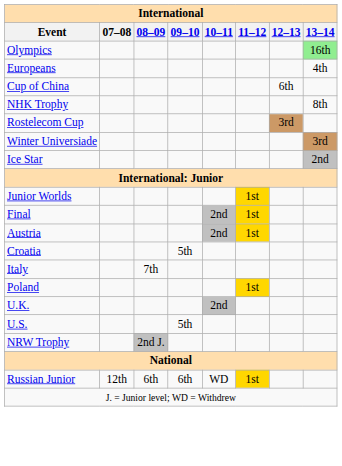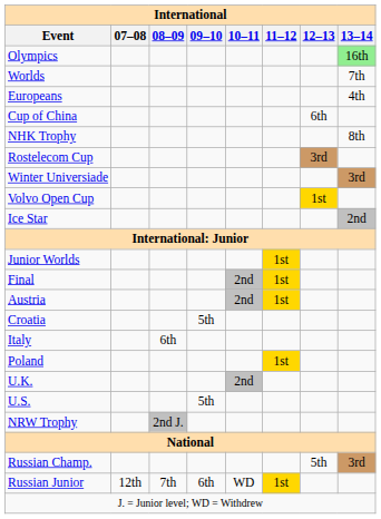 <table class="wikitable" style="text-align:center">
 <tr>
 <th style="background-color: #ffdead; " colspan=8 align=center>International</th>
 </tr>
 <tr>
 <th>Event</th>
 <th>07–08</th>
 <th><a href='#'>08–09</a></th>
 <th><a href='#'>09–10</a></th>
 <th><a href='#'>10–11</a></th>
 <th><a href='#'>11–12</a></th>
 <th><a href='#'>12–13</a></th>
 <th><a href='#'>13–14</a></th>
 </tr>
 <tr>
 <td align=left><a href='#'>Olympics</a></td>
 <td></td>
 <td></td>
 <td></td>
 <td></td>
 <td></td>
 <td></td>
 <td style="background: lightgreen;">16th</td>
+</tr>
+<tr>
+<td align=left><a href='#'>Worlds</a></td>
+<td></td>
+<td></td>
+<td></td>
+<td></td>
+<td></td>
+<td></td>
+<td>7th</td>
 </tr>
 <tr>
 <td align=left><a href='#'>Europeans</a></td>
 <td></td>
 <td></td>
 <td></td>
 <td></td>
 <td></td>
 <td></td>
 <td>4th</td>
 </tr>
 <tr>
 <td align=left> <a href='#'>Cup of China</a></td>
 <td></td>
 <td></td>
 <td></td>
 <td></td>
 <td></td>
 <td>6th</td>
 <td></td>
 </tr>
 <tr>
 <td align=left> <a href='#'>NHK Trophy</a></td>
 <td></td>
 <td></td>
 <td></td>
 <td></td>
 <td></td>
 <td></td>
 <td>8th</td>
 </tr>
 <tr>
 <td align=left> <a href='#'>Rostelecom Cup</a></td>
 <td></td>
 <td></td>
 <td></td>
 <td></td>
 <td></td>
 <td bgcolor=cc9966>3rd</td>
 <td></td>
 </tr>
 <tr>
 <td align=left><a href='#'>Winter Universiade</a></td>
 <td></td>
 <td></td>
 <td></td>
 <td></td>
 <td></td>
 <td></td>
 <td bgcolor=cc9966>3rd</td>
+</tr>
+<tr>
+<td align=left><a href='#'>Volvo Open Cup</a></td>
+<td></td>
+<td></td>
+<td></td>
+<td></td>
+<td></td>
+<td bgcolor=gold>1st</td>
+<td></td>
 </tr>
 <tr>
 <td align=left><a href='#'>Ice Star</a></td>
 <td></td>
 <td></td>
 <td></td>
 <td></td>
 <td></td>
 <td></td>
 <td bgcolor=silver>2nd</td>
 </tr>
 <tr>
 <th style="background-color: #ffdead; " colspan=8 align=center>International: Junior</th>
 </tr>
 <tr>
 <td align=left><a href='#'>Junior Worlds</a></td>
 <td></td>
 <td></td>
 <td></td>
 <td></td>
 <td bgcolor=gold>1st</td>
 <td></td>
 <td></td>
 </tr>
 <tr>
 <td align=left> <a href='#'>Final</a></td>
 <td></td>
 <td></td>
 <td></td>
 <td bgcolor=silver>2nd</td>
 <td bgcolor=gold>1st</td>
 <td></td>
 <td></td>
 </tr>
 <tr>
 <td align=left> <a href='#'>Austria</a></td>
 <td></td>
 <td></td>
 <td></td>
 <td bgcolor=silver>2nd</td>
 <td bgcolor=gold>1st</td>
 <td></td>
 <td></td>
 </tr>
 <tr>
 <td align=left> <a href='#'>Croatia</a></td>
 <td></td>
 <td></td>
 <td>5th</td>
 <td></td>
 <td></td>
 <td></td>
 <td></td>
 </tr>
 <tr>
 <td align=left> <a href='#'>Italy</a></td>
 <td></td>
-<td>7th</td>
+<td>6th</td>
 <td></td>
 <td></td>
 <td></td>
 <td></td>
 <td></td>
 </tr>
 <tr>
 <td align=left> <a href='#'>Poland</a></td>
 <td></td>
 <td></td>
 <td></td>
 <td></td>
 <td bgcolor=gold>1st</td>
 <td></td>
 <td></td>
 </tr>
 <tr>
 <td align=left> <a href='#'>U.K.</a></td>
 <td></td>
 <td></td>
 <td></td>
 <td bgcolor=silver>2nd</td>
 <td></td>
 <td></td>
 <td></td>
 </tr>
 <tr>
 <td align=left> <a href='#'>U.S.</a></td>
 <td></td>
 <td></td>
 <td>5th</td>
 <td></td>
 <td></td>
 <td></td>
 <td></td>
 </tr>
 <tr>
 <td align=left><a href='#'>NRW Trophy</a></td>
 <td></td>
 <td bgcolor=silver>2nd J.</td>
 <td></td>
 <td></td>
 <td></td>
 <td></td>
 <td></td>
 </tr>
 <tr>
 <th style="background-color: #ffdead; " colspan=8 align=center>National</th>
 </tr>
 <tr>
+<td align=left><a href='#'>Russian Champ.</a></td>
+<td></td>
+<td></td>
+<td></td>
+<td></td>
+<td></td>
+<td>5th</td>
+<td bgcolor=cc9966>3rd</td>
+</tr>
+<tr>
 <td align=left><a href='#'>Russian Junior</a></td>
 <td>12th</td>
-<td>6th</td>
+<td>7th</td>
 <td>6th</td>
 <td>WD</td>
 <td bgcolor=gold>1st</td>
 <td></td>
 <td></td>
 </tr>
 <tr>
 <td colspan=8 align=center><small> J. = Junior level; WD = Withdrew </small></td>
 </tr>
 </table>
